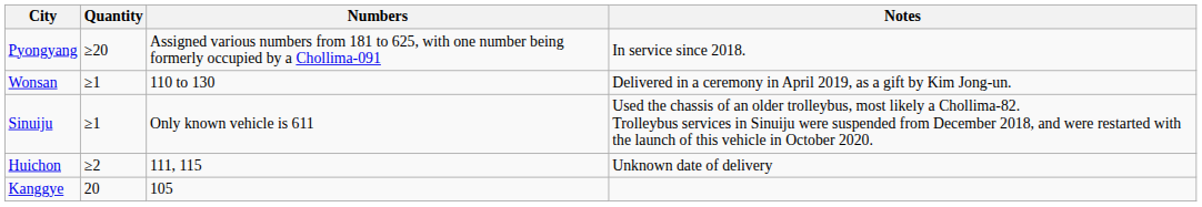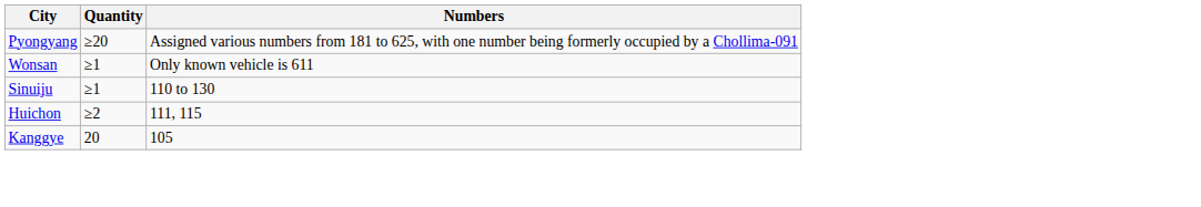 <table class="wikitable">
 <tr>
 <th>City</th>
 <th>Quantity</th>
 <th>Numbers</th>
-<th>Notes</th>
 </tr>
 <tr>
 <td><a href='#'>Pyongyang</a></td>
 <td>≥20</td>
 <td>Assigned various numbers from 181 to 625, with one number being formerly occupied by a <a href='#'>Chollima-091</a></td>
-<td>In service since 2018.</td>
 </tr>
 <tr>
 <td><a href='#'>Wonsan</a></td>
 <td>≥1</td>
-<td>110 to 130</td>
-<td>Delivered in a ceremony in April 2019, as a gift by Kim Jong-un.</td>
+<td>Only known vehicle is 611</td>
 </tr>
 <tr>
 <td><a href='#'>Sinuiju</a></td>
 <td>≥1</td>
-<td>Only known vehicle is 611</td>
-<td>Used the chassis of an older trolleybus, most likely a Chollima-82.<br>Trolleybus services in Sinuiju were suspended from December 2018, and were restarted with the launch of this vehicle in October 2020.</td>
+<td>110 to 130</td>
 </tr>
 <tr>
 <td><a href='#'>Huichon</a></td>
 <td>≥2</td>
 <td>111, 115</td>
-<td>Unknown date of delivery</td>
 </tr>
 <tr>
 <td><a href='#'>Kanggye</a></td>
 <td>20</td>
 <td>105</td>
-<td></td>
 </tr>
 </table>
